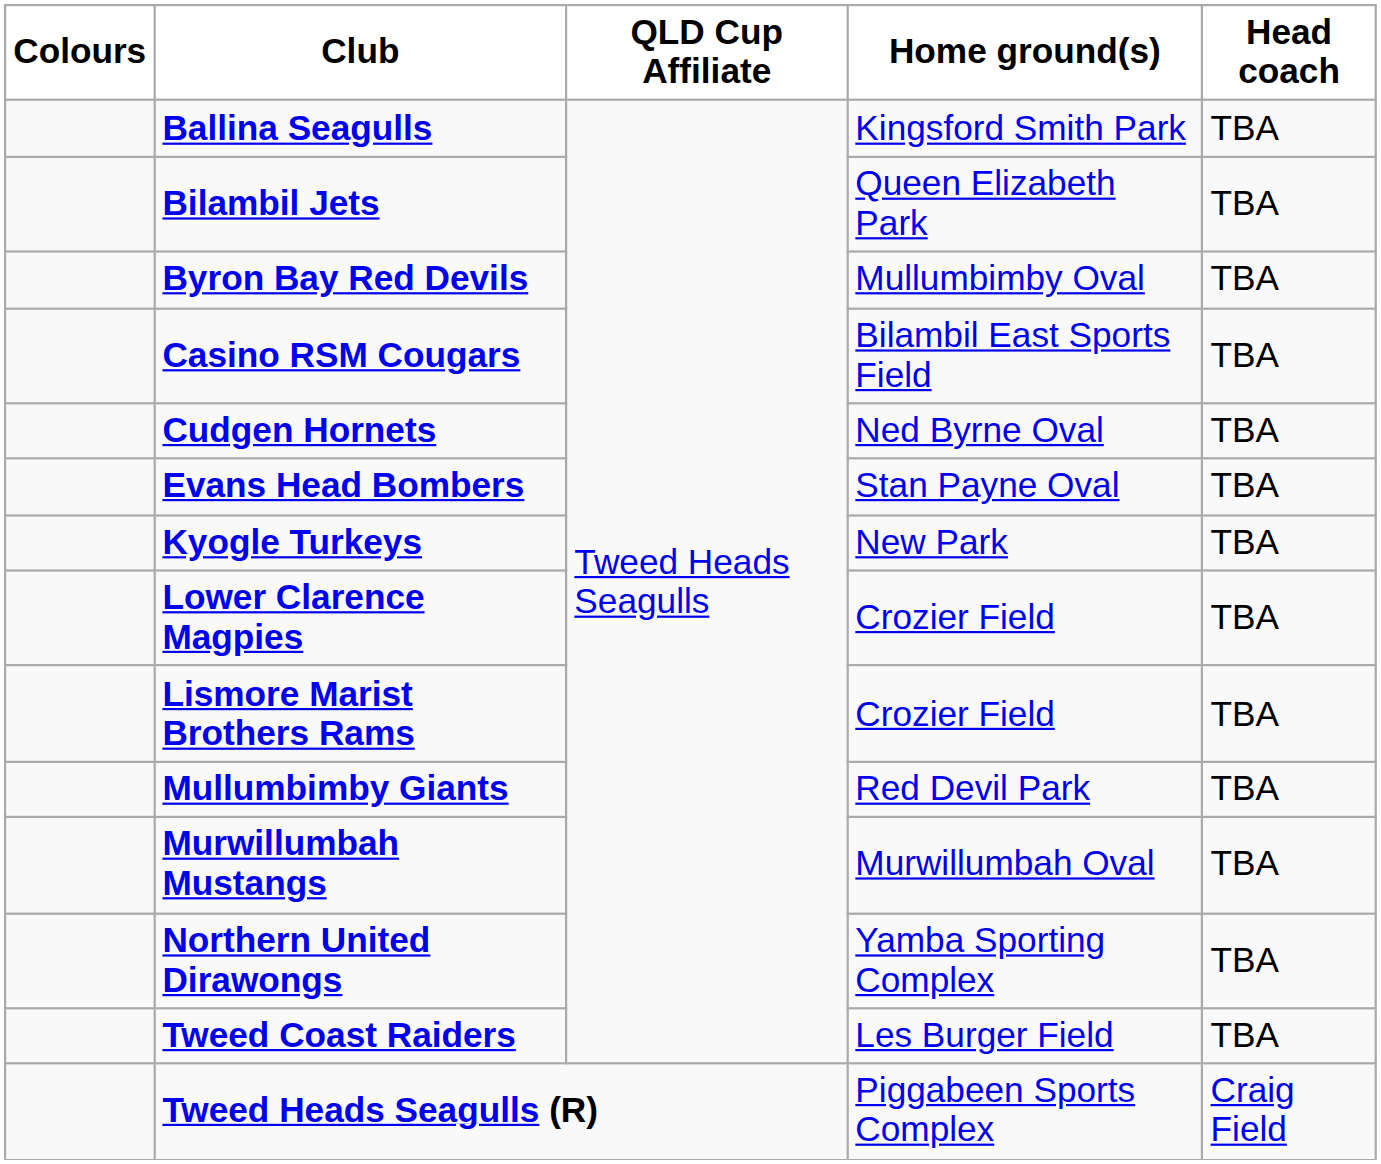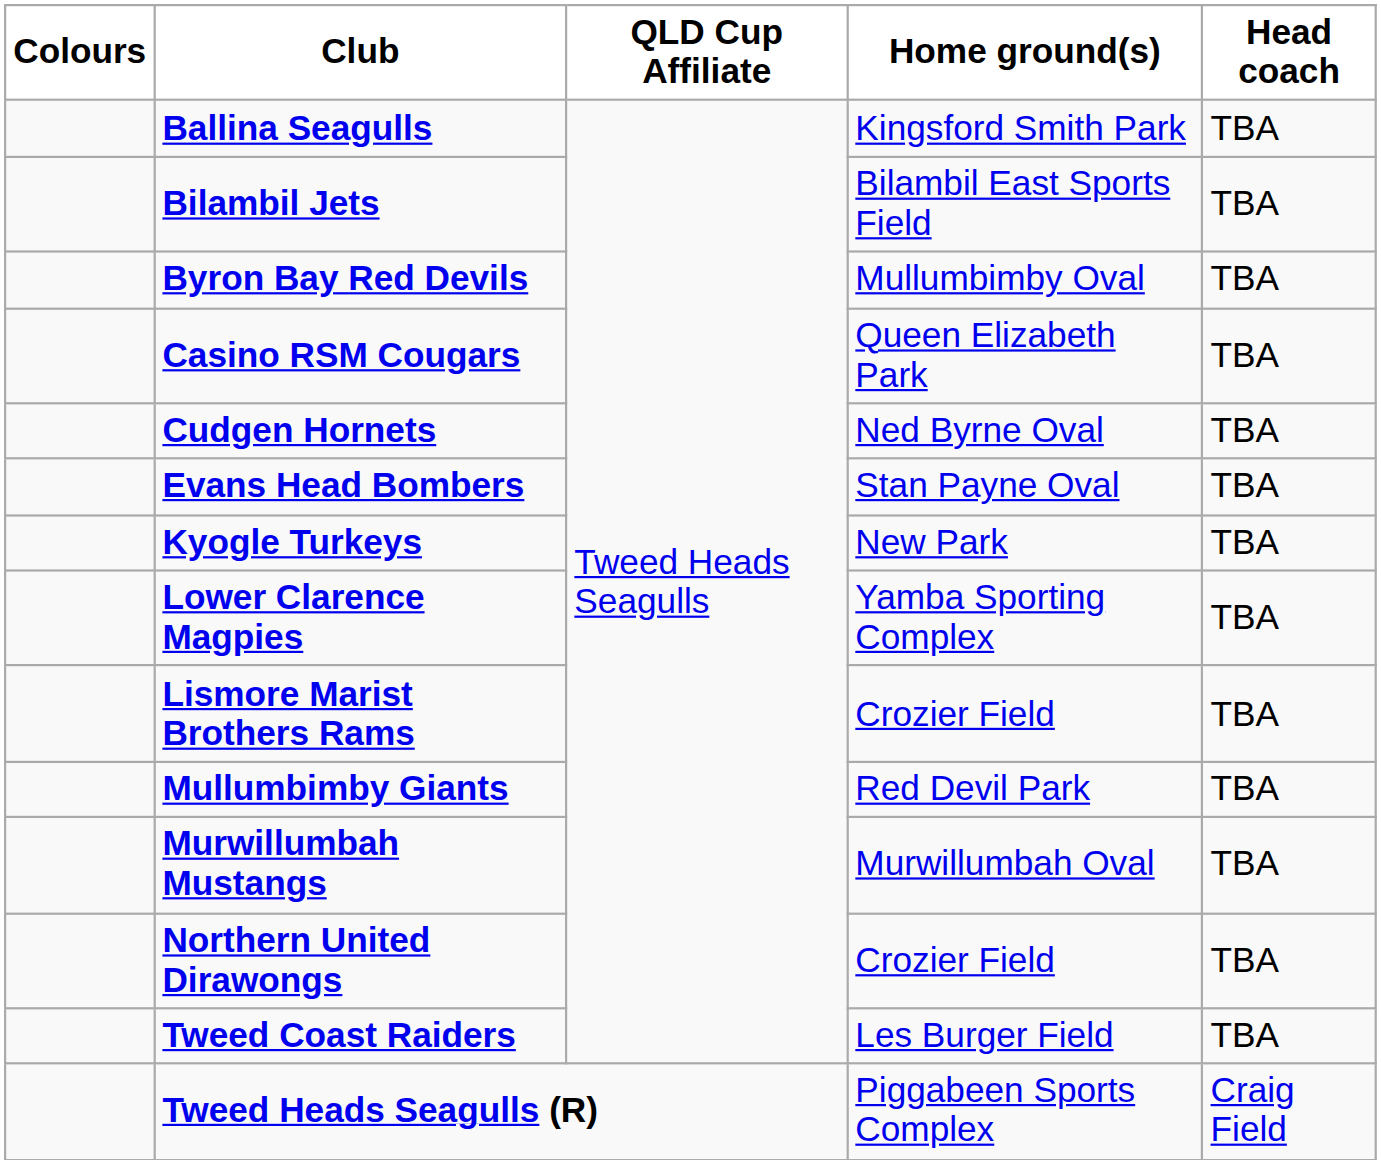 <table class="wikitable" style="width:100%; text-align:left">
 <tr>
 <th style="background:white">Colours</th>
 <th style="background:white">Club</th>
 <th style="background:white">QLD Cup Affiliate</th>
 <th style="background:white">Home ground(s)</th>
 <th style="background:white">Head coach</th>
 </tr>
 <tr>
 <td></td>
 <td><strong><a href='#'>Ballina Seagulls</a></strong></td>
 <td rowspan="13"> <a href='#'>Tweed Heads Seagulls</a></td>
 <td><a href='#'>Kingsford Smith Park</a></td>
 <td>TBA</td>
 </tr>
 <tr>
 <td></td>
 <td><strong><a href='#'>Bilambil Jets</a></strong></td>
-<td><a href='#'>Queen Elizabeth Park</a></td>
+<td><a href='#'>Bilambil East Sports Field</a></td>
 <td>TBA</td>
 </tr>
 <tr>
 <td></td>
 <td><strong><a href='#'>Byron Bay Red Devils</a></strong></td>
 <td><a href='#'>Mullumbimby Oval</a></td>
 <td>TBA</td>
 </tr>
 <tr>
 <td></td>
 <td><strong><a href='#'>Casino RSM Cougars</a></strong></td>
-<td><a href='#'>Bilambil East Sports Field</a></td>
+<td><a href='#'>Queen Elizabeth Park</a></td>
 <td>TBA</td>
 </tr>
 <tr>
 <td></td>
 <td><strong><a href='#'>Cudgen Hornets</a></strong></td>
 <td><a href='#'>Ned Byrne Oval</a></td>
 <td>TBA</td>
 </tr>
 <tr>
 <td></td>
 <td><strong><a href='#'>Evans Head Bombers</a></strong></td>
 <td><a href='#'>Stan Payne Oval</a></td>
 <td>TBA</td>
 </tr>
 <tr>
 <td></td>
 <td><strong><a href='#'>Kyogle Turkeys</a></strong></td>
 <td><a href='#'>New Park</a></td>
 <td>TBA</td>
 </tr>
 <tr>
 <td></td>
 <td><strong><a href='#'>Lower Clarence Magpies</a></strong></td>
-<td><a href='#'>Crozier Field</a></td>
+<td><a href='#'>Yamba Sporting Complex</a></td>
 <td>TBA</td>
 </tr>
 <tr>
 <td></td>
 <td><strong><a href='#'>Lismore Marist Brothers Rams</a></strong></td>
 <td><a href='#'>Crozier Field</a></td>
 <td>TBA</td>
 </tr>
 <tr>
 <td></td>
 <td><strong><a href='#'>Mullumbimby Giants</a></strong></td>
 <td><a href='#'>Red Devil Park</a></td>
 <td>TBA</td>
 </tr>
 <tr>
 <td></td>
 <td><strong><a href='#'>Murwillumbah Mustangs</a></strong></td>
 <td><a href='#'>Murwillumbah Oval</a></td>
 <td>TBA</td>
 </tr>
 <tr>
 <td></td>
 <td><strong><a href='#'>Northern United Dirawongs</a></strong></td>
-<td><a href='#'>Yamba Sporting Complex</a></td>
+<td><a href='#'>Crozier Field</a></td>
 <td>TBA</td>
 </tr>
 <tr>
 <td></td>
 <td><strong><a href='#'>Tweed Coast Raiders</a></strong></td>
 <td><a href='#'>Les Burger Field</a></td>
 <td>TBA</td>
 </tr>
 <tr>
 <td></td>
 <td colspan="2"><strong><a href='#'>Tweed Heads Seagulls</a> (R)</strong></td>
 <td><a href='#'>Piggabeen Sports Complex</a></td>
 <td><a href='#'>Craig Field</a></td>
 </tr>
 </table>
